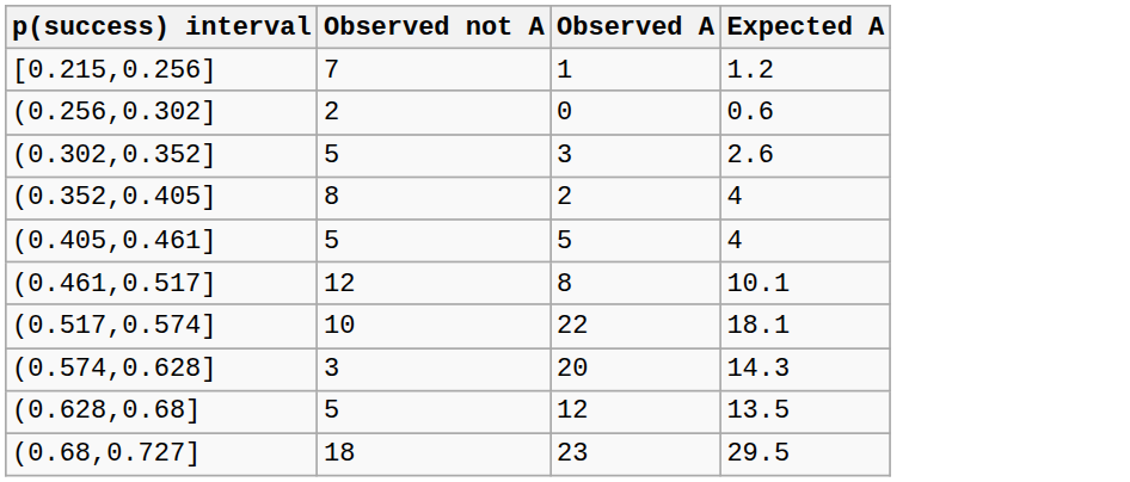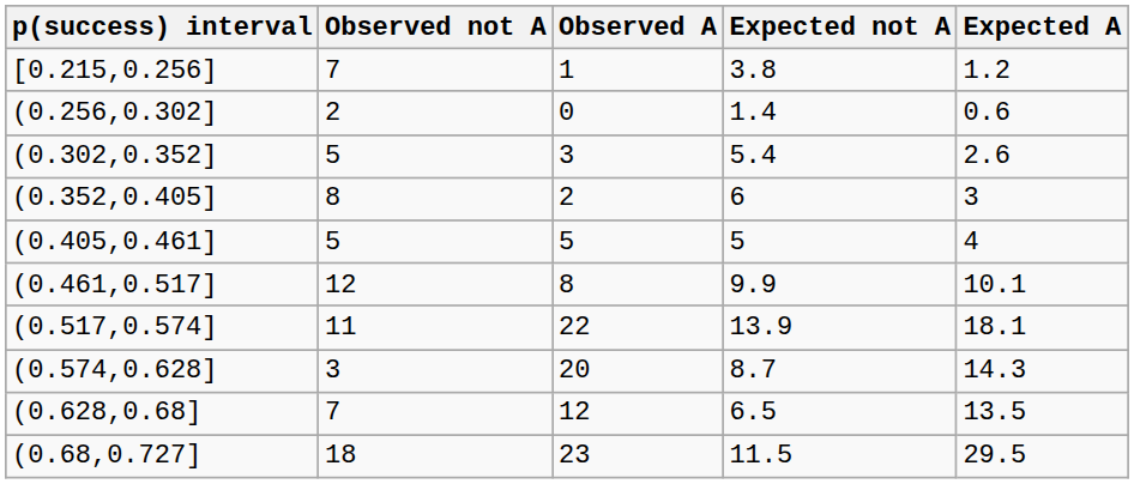 <table class="wikitable">
 <tr>
 <th>p(success) interval</th>
 <th>Observed not A</th>
 <th>Observed A</th>
+<th>Expected not A</th>
 <th>Expected A</th>
 </tr>
 <tr>
 <td>[0.215,0.256]</td>
 <td>7</td>
 <td>1</td>
+<td>3.8</td>
 <td>1.2</td>
 </tr>
 <tr>
 <td>(0.256,0.302]</td>
 <td>2</td>
 <td>0</td>
+<td>1.4</td>
 <td>0.6</td>
 </tr>
 <tr>
 <td>(0.302,0.352]</td>
 <td>5</td>
 <td>3</td>
+<td>5.4</td>
 <td>2.6</td>
 </tr>
 <tr>
 <td>(0.352,0.405]</td>
 <td>8</td>
 <td>2</td>
-<td>4</td>
+<td>6</td>
+<td>3</td>
 </tr>
 <tr>
 <td>(0.405,0.461]</td>
+<td>5</td>
 <td>5</td>
 <td>5</td>
 <td>4</td>
 </tr>
 <tr>
 <td>(0.461,0.517]</td>
 <td>12</td>
 <td>8</td>
+<td>9.9</td>
 <td>10.1</td>
 </tr>
 <tr>
 <td>(0.517,0.574]</td>
-<td>10</td>
+<td>11</td>
 <td>22</td>
+<td>13.9</td>
 <td>18.1</td>
 </tr>
 <tr>
 <td>(0.574,0.628]</td>
 <td>3</td>
 <td>20</td>
+<td>8.7</td>
 <td>14.3</td>
 </tr>
 <tr>
 <td>(0.628,0.68]</td>
-<td>5</td>
+<td>7</td>
 <td>12</td>
+<td>6.5</td>
 <td>13.5</td>
 </tr>
 <tr>
 <td>(0.68,0.727]</td>
 <td>18</td>
 <td>23</td>
+<td>11.5</td>
 <td>29.5</td>
 </tr>
 </table>
